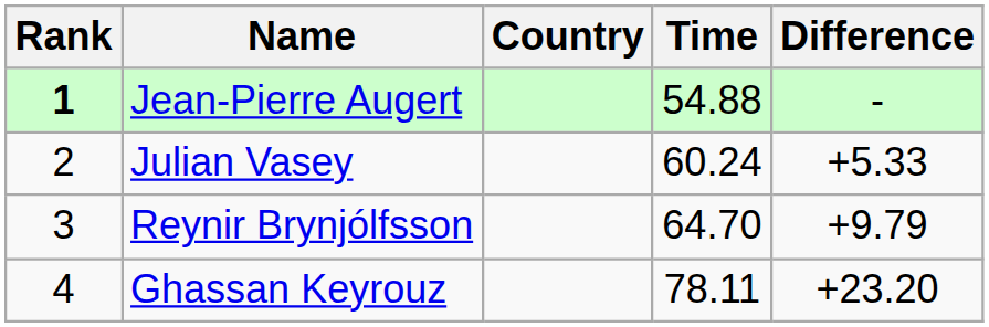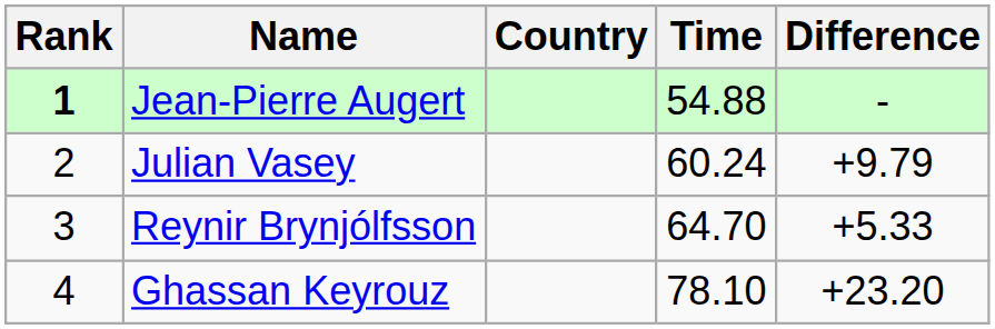 <table class="wikitable sortable" style="text-align:center">
 <tr>
 <th>Rank</th>
 <th>Name</th>
 <th>Country</th>
 <th>Time</th>
 <th>Difference</th>
 </tr>
 <tr style="background:#cfc;">
 <td><strong>1</strong></td>
 <td align=left><a href='#'>Jean-Pierre Augert</a></td>
 <td align=left></td>
 <td>54.88</td>
 <td>-</td>
 </tr>
 <tr>
 <td>2</td>
 <td align=left><a href='#'>Julian Vasey</a></td>
 <td align=left></td>
 <td>60.24</td>
-<td>+5.33</td>
+<td>+9.79</td>
 </tr>
 <tr>
 <td>3</td>
 <td align=left><a href='#'>Reynir Brynjólfsson</a></td>
 <td align=left></td>
 <td>64.70</td>
-<td>+9.79</td>
+<td>+5.33</td>
 </tr>
 <tr>
 <td>4</td>
 <td align=left><a href='#'>Ghassan Keyrouz</a></td>
 <td align=left></td>
-<td>78.11</td>
+<td>78.10</td>
 <td>+23.20</td>
 </tr>
 </table>
